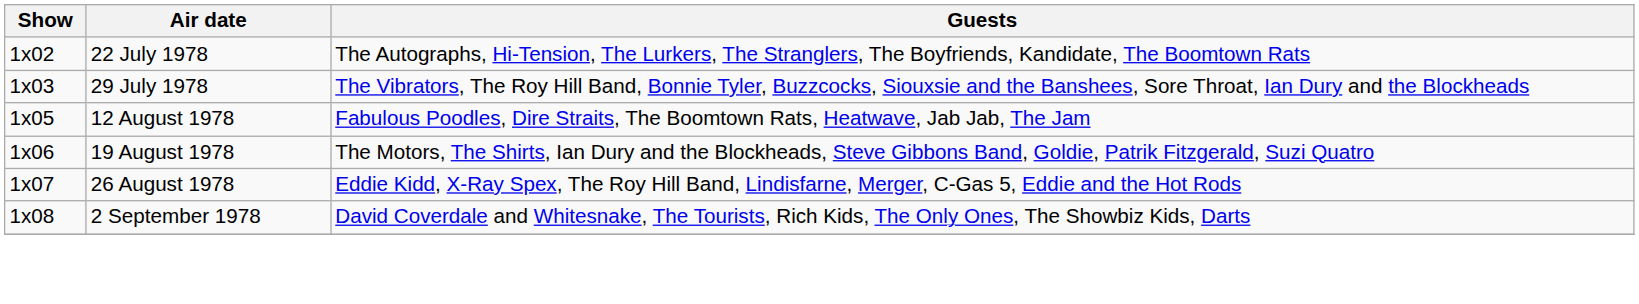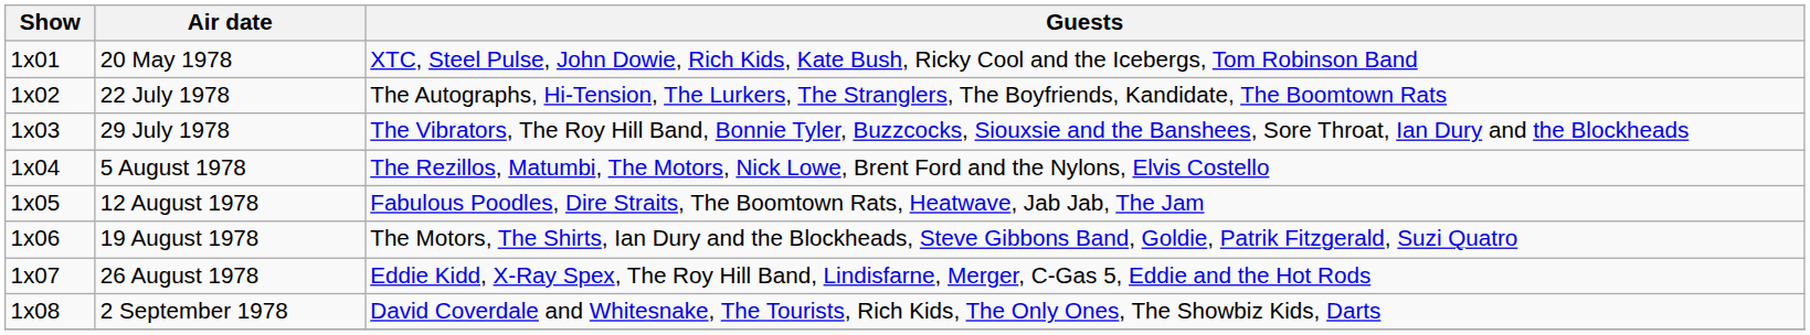 <table class="wikitable" style="width:100%;">
 <tr>
 <th style="width: 5%">Show</th>
 <th>Air date</th>
 <th style="width: 80%">Guests</th>
+</tr>
+<tr>
+<td>1x01</td>
+<td>20 May 1978</td>
+<td><a href='#'>XTC</a>, <a href='#'>Steel Pulse</a>, <a href='#'>John Dowie</a>, <a href='#'>Rich Kids</a>, <a href='#'>Kate Bush</a>, Ricky Cool and the Icebergs, <a href='#'>Tom Robinson Band</a></td>
 </tr>
 <tr>
 <td>1x02</td>
 <td>22 July 1978</td>
 <td>The Autographs, <a href='#'>Hi-Tension</a>, <a href='#'>The Lurkers</a>, <a href='#'>The Stranglers</a>, The Boyfriends, Kandidate, <a href='#'>The Boomtown Rats</a></td>
 </tr>
 <tr>
 <td>1x03</td>
 <td>29 July 1978</td>
 <td><a href='#'>The Vibrators</a>, The Roy Hill Band, <a href='#'>Bonnie Tyler</a>, <a href='#'>Buzzcocks</a>, <a href='#'>Siouxsie and the Banshees</a>, Sore Throat, <a href='#'>Ian Dury</a> and <a href='#'>the Blockheads</a></td>
+</tr>
+<tr>
+<td>1x04</td>
+<td>5 August 1978</td>
+<td><a href='#'>The Rezillos</a>, <a href='#'>Matumbi</a>, <a href='#'>The Motors</a>, <a href='#'>Nick Lowe</a>, Brent Ford and the Nylons, <a href='#'>Elvis Costello</a></td>
 </tr>
 <tr>
 <td>1x05</td>
 <td>12 August 1978</td>
 <td><a href='#'>Fabulous Poodles</a>, <a href='#'>Dire Straits</a>, The Boomtown Rats, <a href='#'>Heatwave</a>, Jab Jab, <a href='#'>The Jam</a></td>
 </tr>
 <tr>
 <td>1x06</td>
 <td>19 August 1978</td>
 <td>The Motors, <a href='#'>The Shirts</a>, Ian Dury and the Blockheads, <a href='#'>Steve Gibbons Band</a>, <a href='#'>Goldie</a>, <a href='#'>Patrik Fitzgerald</a>, <a href='#'>Suzi Quatro</a></td>
 </tr>
 <tr>
 <td>1x07</td>
 <td>26 August 1978</td>
 <td><a href='#'>Eddie Kidd</a>, <a href='#'>X-Ray Spex</a>, The Roy Hill Band, <a href='#'>Lindisfarne</a>, <a href='#'>Merger</a>, C-Gas 5, <a href='#'>Eddie and the Hot Rods</a></td>
 </tr>
 <tr>
 <td>1x08</td>
 <td>2 September 1978</td>
 <td><a href='#'>David Coverdale</a> and <a href='#'>Whitesnake</a>, <a href='#'>The Tourists</a>, Rich Kids, <a href='#'>The Only Ones</a>, The Showbiz Kids, <a href='#'>Darts</a></td>
 </tr>
 <tr>
 </tr>
 </table>
